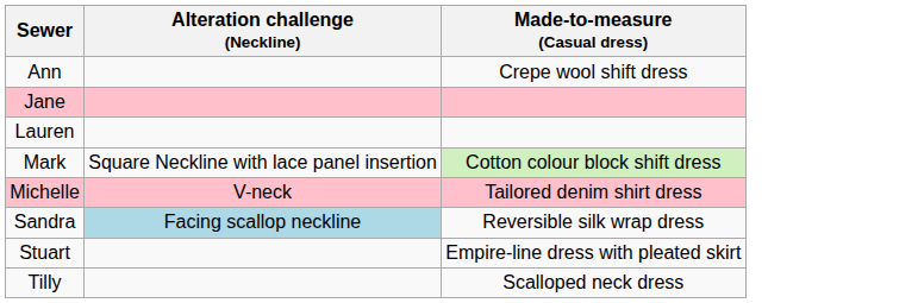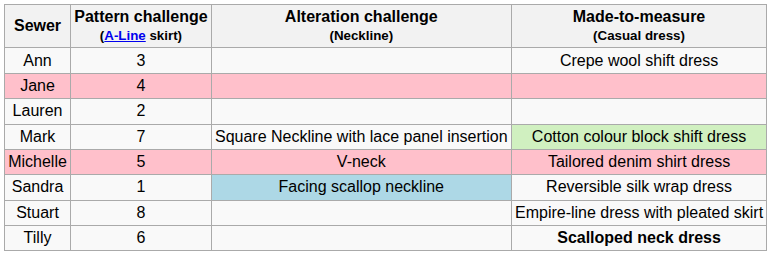 <table class="wikitable" style="text-align:center;">
 <tr>
 <th>Sewer</th>
+<th>Pattern challenge<br><small>(<a href='#'>A-Line</a> skirt)</small></th>
 <th>Alteration challenge<br><small>(Neckline)</small></th>
 <th>Made-to-measure<br><small>(Casual dress)</small></th>
 </tr>
 <tr>
 <td>Ann</td>
+<td>3</td>
 <td></td>
 <td>Crepe wool shift dress</td>
 </tr>
 <tr style="background:Pink">
 <td>Jane</td>
+<td>4</td>
 <td></td>
 <td></td>
 </tr>
 <tr>
 <td>Lauren</td>
+<td>2</td>
 <td></td>
 <td></td>
 </tr>
 <tr>
 <td>Mark</td>
+<td>7</td>
 <td>Square Neckline with lace panel insertion</td>
 <td style="background:#d0f0c0">Cotton colour block shift dress</td>
 </tr>
 <tr style="background:Pink">
 <td>Michelle</td>
+<td>5</td>
 <td>V-neck</td>
 <td>Tailored denim shirt dress</td>
 </tr>
 <tr>
 <td>Sandra</td>
+<td>1</td>
 <td style="background: lightblue;">Facing scallop neckline</td>
 <td>Reversible silk wrap dress</td>
 </tr>
 <tr>
 <td>Stuart</td>
+<td>8</td>
 <td></td>
 <td>Empire-line dress with pleated skirt</td>
 </tr>
 <tr>
 <td>Tilly</td>
+<td>6</td>
 <td></td>
-<td>Scalloped neck dress</td>
+<td><strong>Scalloped neck dress</strong></td>
 </tr>
 </table>
